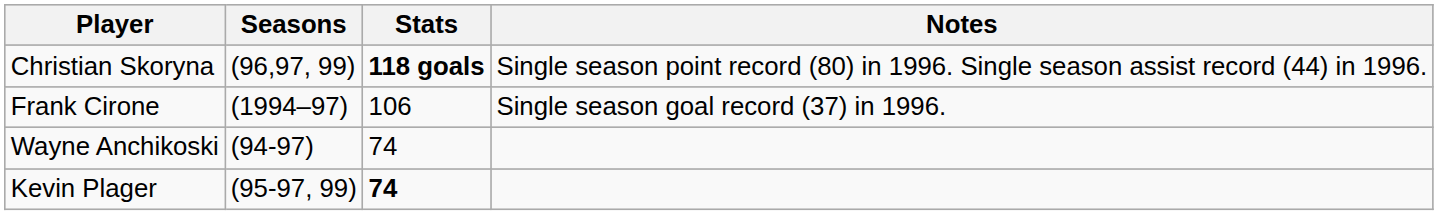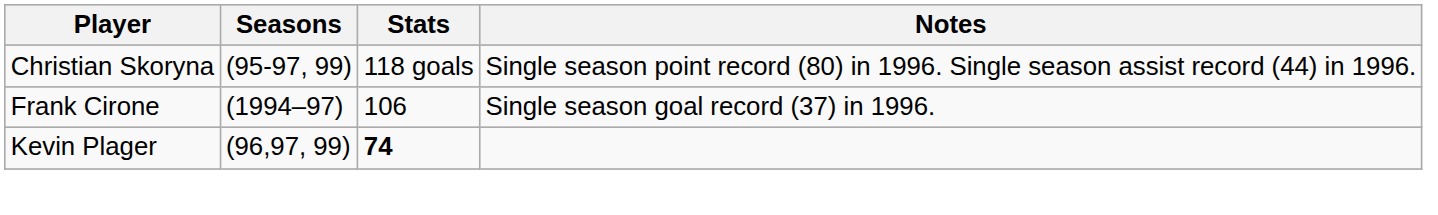 <table class="wikitable">
 <tr>
 <th>Player</th>
 <th>Seasons</th>
 <th>Stats</th>
 <th>Notes</th>
 </tr>
 <tr>
 <td>Christian Skoryna</td>
-<td>(96,97, 99)</td>
-<td><strong>118 goals</strong></td>
+<td>(95-97, 99)</td>
+<td>118 goals</td>
 <td>Single season point record (80) in 1996. Single season assist record (44) in 1996.</td>
 </tr>
 <tr>
 <td>Frank Cirone</td>
 <td>(1994–97)</td>
 <td>106</td>
 <td>Single season goal record (37) in 1996.</td>
 </tr>
 <tr>
-<td>Wayne Anchikoski</td>
-<td>(94-97)</td>
-<td>74</td>
-<td></td>
-</tr>
-<tr>
 <td>Kevin Plager</td>
-<td>(95-97, 99)</td>
+<td>(96,97, 99)</td>
 <td><strong>74</strong></td>
 <td></td>
 </tr>
 </table>
